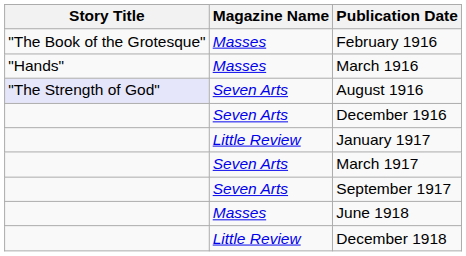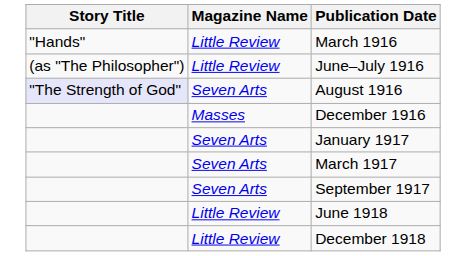 <table class="wikitable" style="margin: 1em auto 1em auto;">
 <tr>
 <th>Story Title</th>
 <th>Magazine Name</th>
 <th>Publication Date</th>
 </tr>
 <tr>
-<td>"The Book of the Grotesque"</td>
-<td><em><a href='#'>Masses</a></em></td>
-<td>February 1916</td>
+<td>"Hands"</td>
+<td><em><a href='#'>Little Review</a></em></td>
+<td>March 1916</td>
 </tr>
 <tr>
-<td>"Hands"</td>
-<td><em><a href='#'>Masses</a></em></td>
-<td>March 1916</td>
+<td> (as "The Philosopher")</td>
+<td><em><a href='#'>Little Review</a></em></td>
+<td>June–July 1916</td>
 </tr>
 <tr>
 <td style="background: lavender;">"The Strength of God"</td>
 <td><em><a href='#'>Seven Arts</a></em></td>
 <td>August 1916</td>
 </tr>
 <tr>
 <td></td>
-<td><em><a href='#'>Seven Arts</a></em></td>
+<td><em><a href='#'>Masses</a></em></td>
 <td>December 1916</td>
 </tr>
 <tr>
 <td></td>
-<td><em><a href='#'>Little Review</a></em></td>
+<td><em><a href='#'>Seven Arts</a></em></td>
 <td>January 1917</td>
 </tr>
 <tr>
 <td></td>
 <td><em><a href='#'>Seven Arts</a></em></td>
 <td>March 1917</td>
 </tr>
 <tr>
 <td></td>
 <td><em><a href='#'>Seven Arts</a></em></td>
 <td>September 1917</td>
 </tr>
 <tr>
 <td></td>
-<td><em><a href='#'>Masses</a></em></td>
+<td><em><a href='#'>Little Review</a></em></td>
 <td>June 1918</td>
 </tr>
 <tr>
 <td></td>
 <td><em><a href='#'>Little Review</a></em></td>
 <td>December 1918</td>
 </tr>
 </table>
